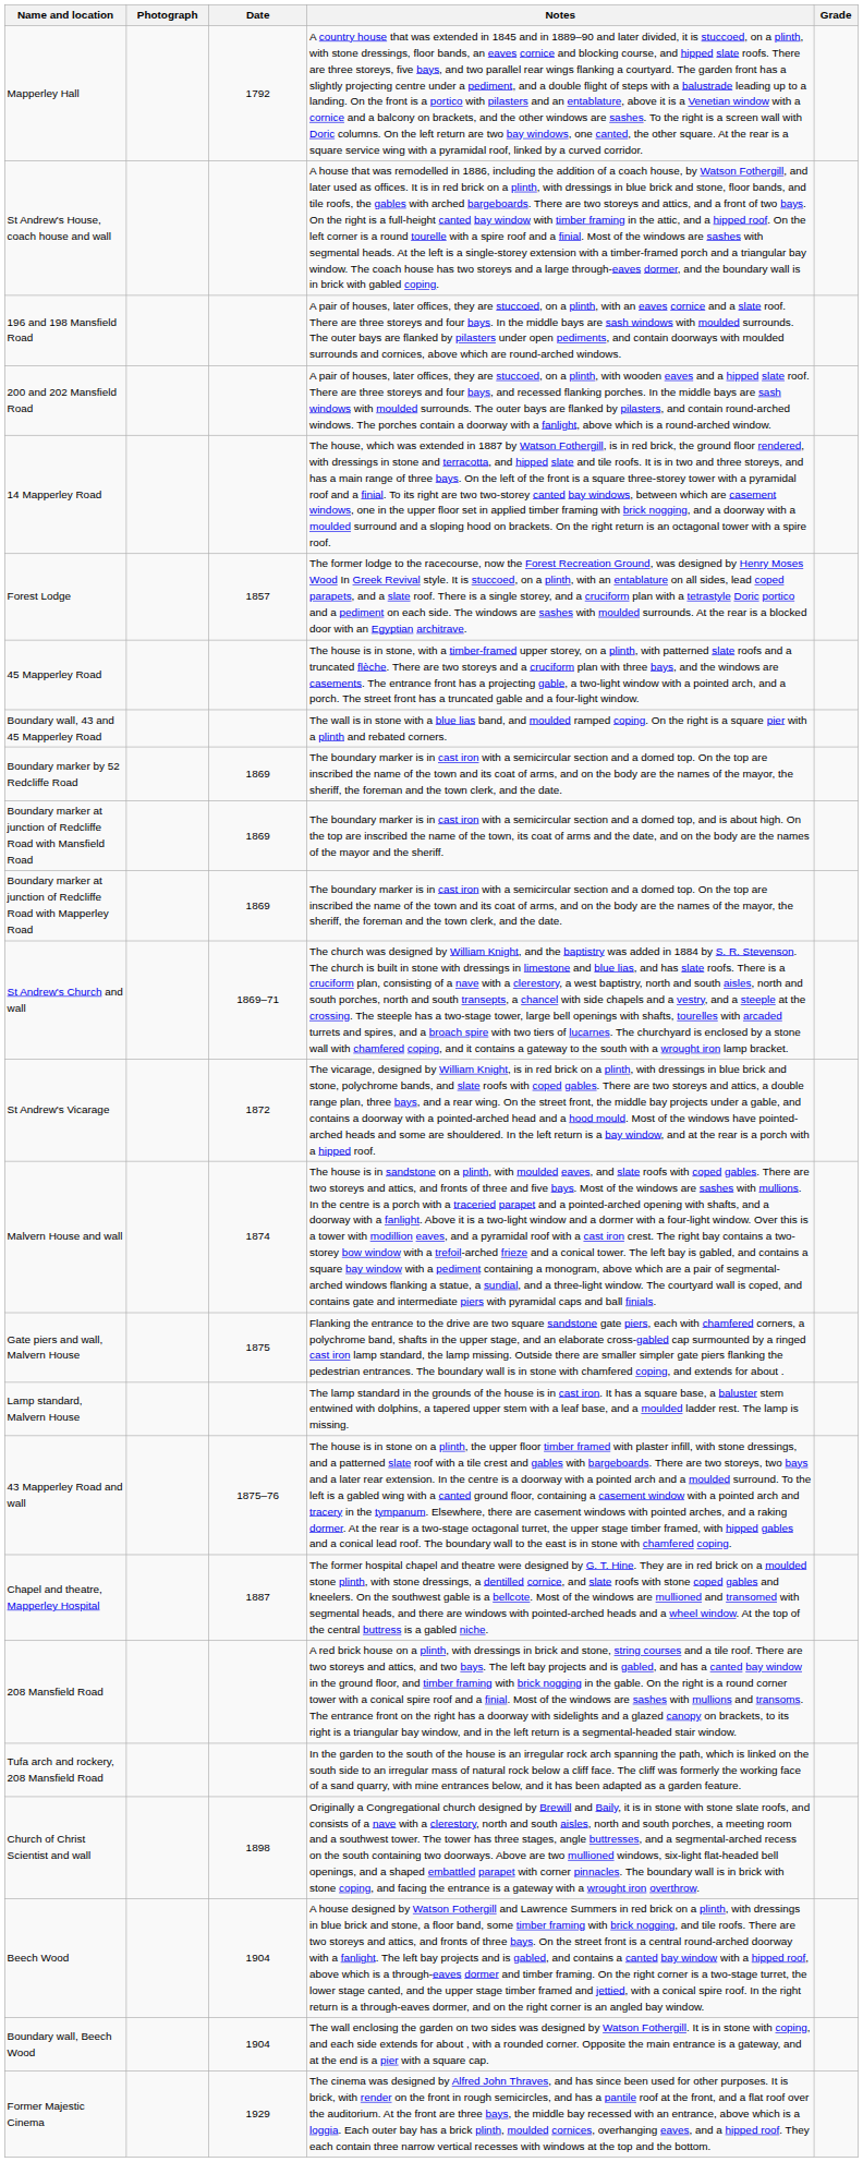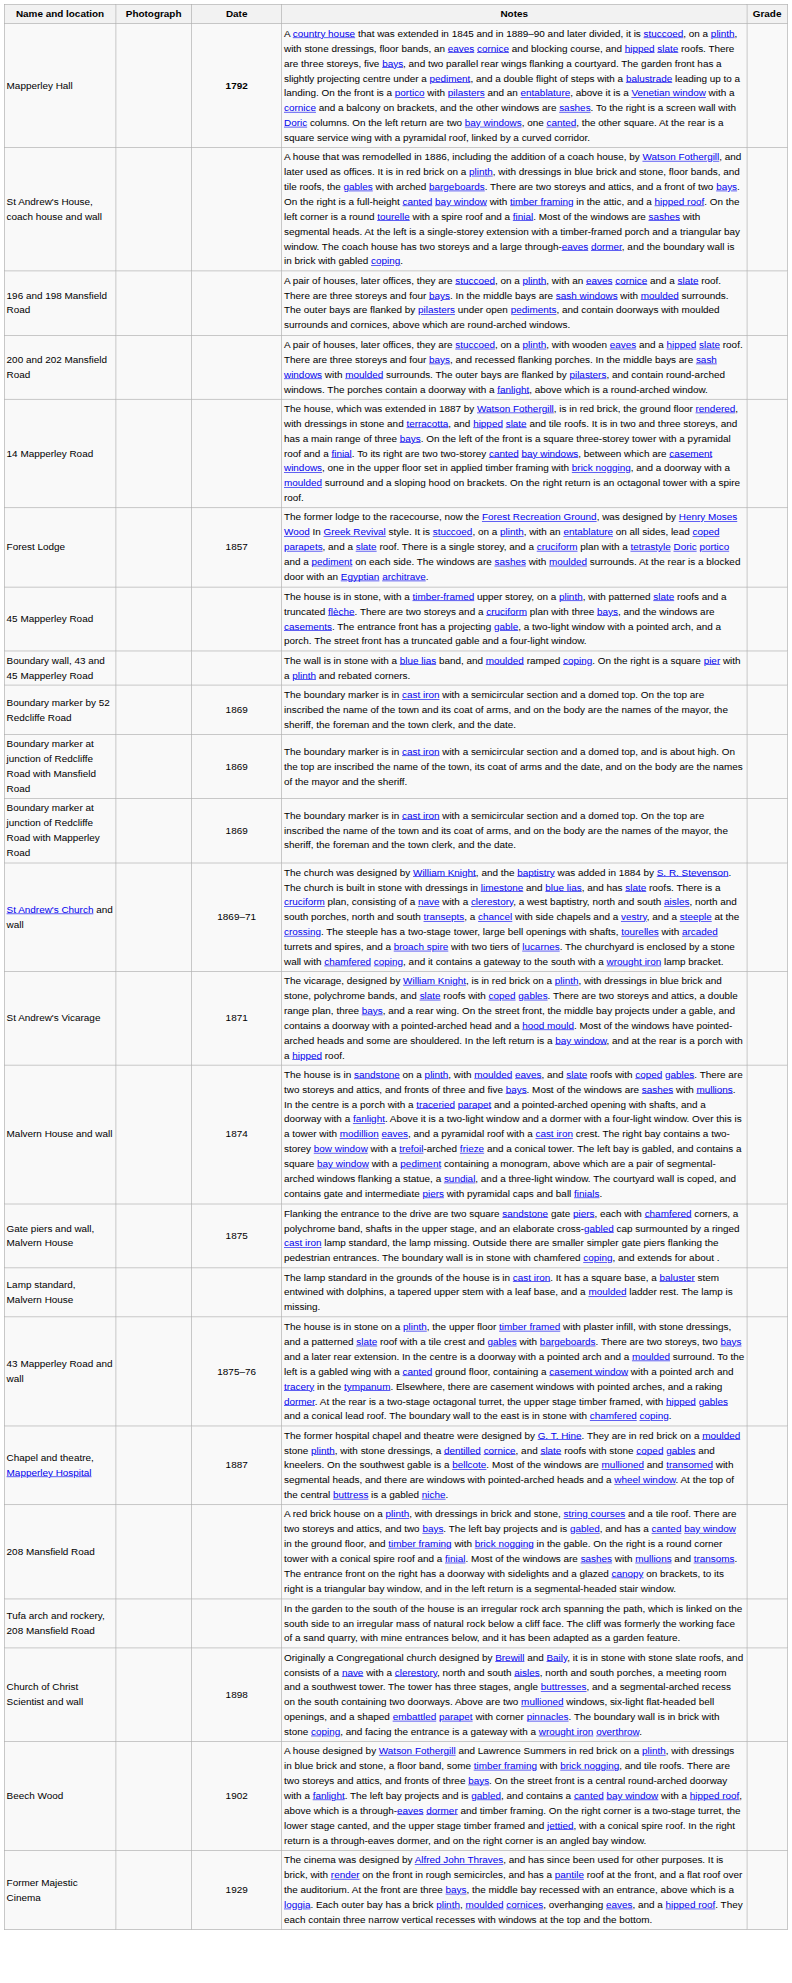 <table class="wikitable sortable plainrowheaders" style="width:100%; border:0px; text-align:left; line-height:150%">
 <tr>
 <th scope="col"  style="width:150px">Name and location</th>
 <th scope="col"  style="width:100px" class="unsortable">Photograph</th>
 <th scope="col"  style="width:120px">Date</th>
 <th scope="col"  style="width:650px" class="unsortable">Notes</th>
 <th scope="col"  style="width:50px">Grade</th>
 </tr>
 <tr>
 <td>Mapperley Hall<br><small></small></td>
 <td></td>
-<td align="center">1792</td>
+<td align="center"><strong>1792</strong></td>
 <td>A <a href='#'>country house</a> that was extended in 1845 and in 1889–90 and later divided, it is <a href='#'>stuccoed</a>, on a <a href='#'>plinth</a>, with stone dressings, floor bands, an <a href='#'>eaves</a> <a href='#'>cornice</a> and blocking course, and <a href='#'>hipped</a> <a href='#'>slate</a> roofs.  There are three storeys, five <a href='#'>bays</a>, and two parallel rear wings flanking a courtyard.  The garden front has a slightly projecting centre under a <a href='#'>pediment</a>, and a double flight of steps with a <a href='#'>balustrade</a> leading up to a landing.  On the front is a <a href='#'>portico</a> with <a href='#'>pilasters</a> and an <a href='#'>entablature</a>, above it is a <a href='#'>Venetian window</a> with a <a href='#'>cornice</a> and a balcony on brackets, and the other windows are <a href='#'>sashes</a>.  To the right is a screen wall with <a href='#'>Doric</a> columns.  On the left return are two <a href='#'>bay windows</a>, one <a href='#'>canted</a>, the other square.  At the rear is a square service wing with a pyramidal roof, linked by a curved corridor.</td>
 <td align="center" ></td>
 </tr>
 <tr>
 <td>St Andrew's House, coach house and wall<br><small></small></td>
 <td></td>
 <td align="center"></td>
 <td>A house that was remodelled in 1886, including the addition of a coach house, by <a href='#'>Watson Fothergill</a>, and later used as offices.  It is in red brick on a <a href='#'>plinth</a>, with dressings in blue brick and stone, floor bands, and tile roofs, the <a href='#'>gables</a> with arched <a href='#'>bargeboards</a>.  There are two storeys and attics, and a front of two <a href='#'>bays</a>.  On the right is a full-height <a href='#'>canted</a> <a href='#'>bay window</a> with <a href='#'>timber framing</a> in the attic, and a <a href='#'>hipped roof</a>.  On the left corner is a round <a href='#'>tourelle</a> with a spire roof and a <a href='#'>finial</a>.  Most of the windows are <a href='#'>sashes</a> with segmental heads.  At the left is a single-storey extension with a timber-framed porch and a triangular bay window.  The coach house has two storeys and a large through-<a href='#'>eaves</a> <a href='#'>dormer</a>, and the boundary wall is in brick with gabled <a href='#'>coping</a>.</td>
 <td align="center" ></td>
 </tr>
 <tr>
 <td>196 and 198 Mansfield Road<br><small></small></td>
 <td></td>
 <td align="center"></td>
 <td>A pair of houses, later offices, they are <a href='#'>stuccoed</a>, on a <a href='#'>plinth</a>, with an <a href='#'>eaves</a> <a href='#'>cornice</a> and a <a href='#'>slate</a> roof.  There are three storeys and four <a href='#'>bays</a>.  In the middle bays are <a href='#'>sash windows</a> with <a href='#'>moulded</a> surrounds.  The outer bays are flanked by <a href='#'>pilasters</a> under open <a href='#'>pediments</a>, and contain doorways with moulded surrounds and cornices, above which are round-arched windows.</td>
 <td align="center" ></td>
 </tr>
 <tr>
 <td>200 and 202 Mansfield Road<br><small></small></td>
 <td></td>
 <td align="center"></td>
 <td>A pair of houses, later offices, they are <a href='#'>stuccoed</a>, on a <a href='#'>plinth</a>, with wooden <a href='#'>eaves</a> and a <a href='#'>hipped</a> <a href='#'>slate</a> roof.  There are three storeys and four <a href='#'>bays</a>, and recessed flanking porches.  In the middle bays are <a href='#'>sash windows</a> with <a href='#'>moulded</a> surrounds.  The outer bays are flanked by <a href='#'>pilasters</a>, and contain round-arched windows.  The porches contain a doorway with a <a href='#'>fanlight</a>, above which is a round-arched window.</td>
 <td align="center" ></td>
 </tr>
 <tr>
 <td>14 Mapperley Road<br><small></small></td>
 <td></td>
 <td align="center"></td>
 <td>The house, which was extended in 1887 by <a href='#'>Watson Fothergill</a>, is in red brick, the ground floor <a href='#'>rendered</a>, with dressings in stone and <a href='#'>terracotta</a>, and <a href='#'>hipped</a> <a href='#'>slate</a> and tile roofs.  It is in two and three storeys, and has a main range of three <a href='#'>bays</a>.  On the left of the front is a square three-storey tower with a pyramidal roof and a <a href='#'>finial</a>.  To its right are two two-storey <a href='#'>canted</a> <a href='#'>bay windows</a>, between which are <a href='#'>casement windows</a>, one in the upper floor set in applied timber framing with <a href='#'>brick nogging</a>, and a doorway with a <a href='#'>moulded</a> surround and a sloping hood on brackets.  On the right return is an octagonal tower with a spire roof.</td>
 <td align="center" ></td>
 </tr>
 <tr>
 <td>Forest Lodge<br><small></small></td>
 <td></td>
 <td align="center">1857</td>
 <td>The former lodge to the racecourse, now the <a href='#'>Forest Recreation Ground</a>, was designed by <a href='#'>Henry Moses Wood</a> In <a href='#'>Greek Revival</a> style.  It is <a href='#'>stuccoed</a>, on a <a href='#'>plinth</a>, with an <a href='#'>entablature</a> on all sides, lead <a href='#'>coped</a> <a href='#'>parapets</a>, and a <a href='#'>slate</a> roof.  There is a single storey, and a <a href='#'>cruciform</a> plan with a <a href='#'>tetrastyle</a> <a href='#'>Doric</a> <a href='#'>portico</a> and a <a href='#'>pediment</a> on each side.  The windows are <a href='#'>sashes</a> with <a href='#'>moulded</a> surrounds.  At the rear is a blocked door with an <a href='#'>Egyptian</a> <a href='#'>architrave</a>.</td>
 <td align="center" ></td>
 </tr>
 <tr>
 <td>45 Mapperley Road<br><small></small></td>
 <td></td>
 <td align="center"></td>
 <td>The house is in stone, with a <a href='#'>timber-framed</a> upper storey, on a <a href='#'>plinth</a>, with patterned <a href='#'>slate</a> roofs and a truncated <a href='#'>flèche</a>.  There are two storeys and a <a href='#'>cruciform</a> plan with three <a href='#'>bays</a>, and the windows are <a href='#'>casements</a>.  The entrance front has a projecting <a href='#'>gable</a>, a two-light window with a pointed arch, and a porch.  The street front has a truncated gable and a four-light window.</td>
 <td align="center" ></td>
 </tr>
 <tr>
 <td>Boundary wall, 43 and 45 Mapperley Road<br><small></small></td>
 <td></td>
 <td align="center"></td>
 <td>The wall is in stone with a <a href='#'>blue lias</a> band, and <a href='#'>moulded</a> ramped <a href='#'>coping</a>.  On the right is a square <a href='#'>pier</a> with a <a href='#'>plinth</a> and rebated corners.</td>
 <td align="center" ></td>
 </tr>
 <tr>
 <td>Boundary marker by 52 Redcliffe Road<br><small></small></td>
 <td></td>
 <td align="center">1869</td>
 <td>The boundary marker is in <a href='#'>cast iron</a> with a semicircular section and a domed top.  On the top are inscribed the name of the town and its coat of arms, and on the body are the names of the mayor, the sheriff, the foreman and the town clerk, and the date.</td>
 <td align="center" ></td>
 </tr>
 <tr>
 <td>Boundary marker at junction of Redcliffe Road with Mansfield Road<br><small></small></td>
 <td></td>
 <td align="center">1869</td>
 <td>The boundary marker is in <a href='#'>cast iron</a> with a semicircular section and a domed top, and is about  high.  On the top are inscribed the name of the town, its coat of arms and the date, and on the body are the names of the mayor and the sheriff.</td>
 <td align="center" ></td>
 </tr>
 <tr>
 <td>Boundary marker at junction of Redcliffe Road with Mapperley Road<br><small></small></td>
 <td></td>
 <td align="center">1869</td>
 <td>The boundary marker is in <a href='#'>cast iron</a> with a semicircular section and a domed top.  On the top are inscribed the name of the town and its coat of arms, and on the body are the names of the mayor, the sheriff, the foreman and the town clerk, and the date.</td>
 <td align="center" ></td>
 </tr>
 <tr>
 <td><a href='#'>St Andrew's Church</a> and wall<br><small></small></td>
 <td></td>
 <td align="center">1869–71</td>
 <td>The church was designed by <a href='#'>William Knight</a>, and the <a href='#'>baptistry</a> was added in 1884 by <a href='#'>S. R. Stevenson</a>.  The church is built in stone with dressings in <a href='#'>limestone</a> and <a href='#'>blue lias</a>, and has <a href='#'>slate</a> roofs.  There is a <a href='#'>cruciform</a> plan, consisting of a <a href='#'>nave</a> with a <a href='#'>clerestory</a>, a west baptistry, north and south <a href='#'>aisles</a>, north and south porches, north and south <a href='#'>transepts</a>, a <a href='#'>chancel</a> with side chapels and a <a href='#'>vestry</a>, and a <a href='#'>steeple</a> at the <a href='#'>crossing</a>.  The steeple has a two-stage tower, large bell openings with shafts, <a href='#'>tourelles</a> with <a href='#'>arcaded</a> turrets and spires, and a <a href='#'>broach spire</a> with two tiers of <a href='#'>lucarnes</a>.  The churchyard is enclosed by a stone wall with <a href='#'>chamfered</a> <a href='#'>coping</a>, and it contains a gateway to the south with a <a href='#'>wrought iron</a> lamp bracket.</td>
 <td align="center" ></td>
 </tr>
 <tr>
 <td>St Andrew's Vicarage<br><small></small></td>
 <td></td>
-<td align="center">1872</td>
+<td align="center">1871</td>
 <td>The vicarage, designed by <a href='#'>William Knight</a>, is in red brick on a <a href='#'>plinth</a>, with dressings in blue brick and stone, polychrome bands, and <a href='#'>slate</a> roofs with <a href='#'>coped</a> <a href='#'>gables</a>.  There are two storeys and attics, a double range plan, three <a href='#'>bays</a>, and a rear wing.  On the street front, the middle bay projects under a gable, and contains a doorway with a pointed-arched head and a <a href='#'>hood mould</a>. Most of the windows have pointed-arched heads and some are shouldered.  In the left return is a <a href='#'>bay window</a>, and at the rear is a porch with a <a href='#'>hipped</a> roof.</td>
 <td align="center" ></td>
 </tr>
 <tr>
 <td>Malvern House and wall<br><small></small></td>
 <td></td>
 <td align="center">1874</td>
 <td>The house is in <a href='#'>sandstone</a> on a <a href='#'>plinth</a>, with <a href='#'>moulded</a> <a href='#'>eaves</a>, and <a href='#'>slate</a> roofs with <a href='#'>coped</a> <a href='#'>gables</a>.  There are two storeys and attics, and fronts of three and five <a href='#'>bays</a>.  Most of the windows are <a href='#'>sashes</a> with <a href='#'>mullions</a>.  In the centre is a porch with a <a href='#'>traceried</a> <a href='#'>parapet</a> and a pointed-arched opening with shafts, and a doorway with a <a href='#'>fanlight</a>.  Above it is a two-light window and a dormer with a four-light window.  Over this is a tower with <a href='#'>modillion</a> <a href='#'>eaves</a>, and a pyramidal roof with a <a href='#'>cast iron</a> crest.  The right bay contains a two-storey <a href='#'>bow window</a> with a <a href='#'>trefoil</a>-arched <a href='#'>frieze</a> and a conical tower.  The left bay is gabled, and contains a square <a href='#'>bay window</a> with a <a href='#'>pediment</a> containing a monogram, above which are a pair of segmental-arched windows flanking a statue, a <a href='#'>sundial</a>, and a three-light window.  The courtyard wall is coped, and contains gate and intermediate <a href='#'>piers</a> with pyramidal caps and ball <a href='#'>finials</a>.</td>
 <td align="center" ></td>
 </tr>
 <tr>
 <td>Gate piers and wall, Malvern House<br><small></small></td>
 <td></td>
 <td align="center">1875</td>
 <td>Flanking the entrance to the drive are two square <a href='#'>sandstone</a> gate <a href='#'>piers</a>, each with <a href='#'>chamfered</a> corners, a polychrome band, shafts in the upper stage, and an elaborate cross-<a href='#'>gabled</a> cap surmounted by a ringed <a href='#'>cast iron</a> lamp standard, the lamp missing.  Outside there are smaller simpler gate piers flanking the pedestrian entrances.  The boundary wall is in stone with chamfered <a href='#'>coping</a>, and extends for about .</td>
 <td align="center" ></td>
 </tr>
 <tr>
 <td>Lamp standard, Malvern House<br><small></small></td>
 <td></td>
 <td align="center"></td>
 <td>The lamp standard in the grounds of the house is in <a href='#'>cast iron</a>.  It has a square base, a <a href='#'>baluster</a> stem entwined with dolphins, a tapered upper stem with a leaf base, and a <a href='#'>moulded</a> ladder rest.  The lamp is missing.</td>
 <td align="center" ></td>
 </tr>
 <tr>
 <td>43 Mapperley Road and wall<br><small></small></td>
 <td></td>
 <td align="center">1875–76</td>
 <td>The house is in stone on a <a href='#'>plinth</a>, the upper floor <a href='#'>timber framed</a> with plaster infill, with stone dressings, and a patterned <a href='#'>slate</a> roof with a tile crest and <a href='#'>gables</a> with <a href='#'>bargeboards</a>.  There are two storeys, two <a href='#'>bays</a> and a later rear extension.  In the centre is a doorway with a pointed arch and a <a href='#'>moulded</a> surround.  To the left is a gabled wing with a <a href='#'>canted</a> ground floor, containing a <a href='#'>casement window</a> with a pointed arch and <a href='#'>tracery</a> in the <a href='#'>tympanum</a>.  Elsewhere, there are casement windows with pointed arches, and a raking <a href='#'>dormer</a>.  At the rear is a two-stage octagonal turret, the upper stage timber framed, with <a href='#'>hipped</a> <a href='#'>gables</a> and a conical lead roof.  The boundary wall to the east is in stone with <a href='#'>chamfered</a> <a href='#'>coping</a>.</td>
 <td align="center" ></td>
 </tr>
 <tr>
 <td>Chapel and theatre,<br><a href='#'>Mapperley Hospital</a><br><small></small></td>
 <td></td>
 <td align="center">1887</td>
 <td>The former hospital chapel and theatre were designed by <a href='#'>G. T. Hine</a>.  They are in red brick on a <a href='#'>moulded</a> stone <a href='#'>plinth</a>, with stone dressings, a <a href='#'>dentilled</a> <a href='#'>cornice</a>, and <a href='#'>slate</a> roofs with stone <a href='#'>coped</a> <a href='#'>gables</a> and kneelers.  On the southwest gable is a <a href='#'>bellcote</a>.  Most of the windows are <a href='#'>mullioned</a> and <a href='#'>transomed</a> with segmental heads, and there are windows with pointed-arched heads and a <a href='#'>wheel window</a>.  At the top of the central <a href='#'>buttress</a> is a gabled <a href='#'>niche</a>.</td>
 <td align="center" ></td>
 </tr>
 <tr>
 <td>208 Mansfield Road<br><small></small></td>
 <td></td>
 <td align="center"></td>
 <td>A red brick house on a <a href='#'>plinth</a>, with dressings in brick and stone, <a href='#'>string courses</a> and a tile roof.  There are two storeys and attics, and two <a href='#'>bays</a>.  The left bay projects and is <a href='#'>gabled</a>, and has a <a href='#'>canted</a> <a href='#'>bay window</a> in the ground floor, and <a href='#'>timber framing</a> with <a href='#'>brick nogging</a> in the gable.  On the right is a round corner tower with a conical spire roof and a <a href='#'>finial</a>.  Most of the windows are <a href='#'>sashes</a> with <a href='#'>mullions</a> and <a href='#'>transoms</a>.  The entrance front on the right has a doorway with sidelights and a glazed <a href='#'>canopy</a> on brackets, to its right is a triangular bay window, and in the left return is a segmental-headed stair window.</td>
 <td align="center" ></td>
 </tr>
 <tr>
 <td>Tufa arch and rockery,<br>208 Mansfield Road<br><small></small></td>
 <td></td>
 <td align="center"></td>
 <td>In the garden to the south of the house is an irregular rock arch spanning the path, which is linked on the south side to an irregular mass of natural rock below a cliff face. The cliff was formerly the working face of a sand quarry, with mine entrances below, and it has been adapted as a garden feature.</td>
 <td align="center" ></td>
 </tr>
 <tr>
 <td>Church of Christ Scientist and wall<br><small></small></td>
 <td></td>
 <td align="center">1898</td>
 <td>Originally a Congregational church designed by <a href='#'>Brewill</a> and <a href='#'>Baily</a>, it is in stone with stone slate roofs, and consists of a <a href='#'>nave</a> with a <a href='#'>clerestory</a>, north and south <a href='#'>aisles</a>, north and south porches, a meeting room and a southwest tower.  The tower has three stages, angle <a href='#'>buttresses</a>, and a segmental-arched recess on the south containing two doorways.  Above are two <a href='#'>mullioned</a> windows, six-light flat-headed bell openings, and a shaped <a href='#'>embattled</a> <a href='#'>parapet</a> with corner <a href='#'>pinnacles</a>.  The boundary wall is in brick with stone <a href='#'>coping</a>, and facing  the entrance is a gateway with a <a href='#'>wrought iron</a> <a href='#'>overthrow</a>.</td>
 <td align="center" ></td>
 </tr>
 <tr>
 <td>Beech Wood<br><small></small></td>
 <td></td>
-<td align="center">1904</td>
+<td align="center">1902</td>
 <td>A house designed by <a href='#'>Watson Fothergill</a> and Lawrence Summers in red brick on a <a href='#'>plinth</a>, with dressings in blue brick and stone, a floor band, some <a href='#'>timber framing</a> with <a href='#'>brick nogging</a>, and tile roofs.  There are two storeys and attics, and fronts of three <a href='#'>bays</a>.  On the street front is a central round-arched doorway with a <a href='#'>fanlight</a>.  The left bay projects and is <a href='#'>gabled</a>, and contains a <a href='#'>canted</a> <a href='#'>bay window</a> with a <a href='#'>hipped roof</a>, above which is a through-<a href='#'>eaves</a> <a href='#'>dormer</a> and timber framing.  On the right corner is a two-stage turret, the lower stage canted, and the upper stage timber framed and <a href='#'>jettied</a>, with a conical spire roof.  In the right return is a through-eaves dormer, and on the right corner is an angled bay window.</td>
-<td align="center" ></td>
-</tr>
-<tr>
-<td>Boundary wall, Beech Wood<br><small></small></td>
-<td></td>
-<td align="center">1904</td>
-<td>The wall enclosing the garden on two sides was designed by <a href='#'>Watson Fothergill</a>.  It is in stone with <a href='#'>coping</a>, and each side extends for about , with a rounded corner.  Opposite the main entrance is a gateway, and at the end is a <a href='#'>pier</a> with a square cap.</td>
 <td align="center" ></td>
 </tr>
 <tr>
 <td>Former Majestic Cinema<br><small></small></td>
 <td></td>
 <td align="center">1929</td>
 <td>The cinema was designed by <a href='#'>Alfred John Thraves</a>, and has since been used for other purposes.  It is brick, with <a href='#'>render</a> on the front in rough semicircles, and has a <a href='#'>pantile</a> roof at the front, and a flat roof over the auditorium.  At the front are three <a href='#'>bays</a>, the middle bay recessed with an entrance, above which is a <a href='#'>loggia</a>.  Each outer bay has a brick <a href='#'>plinth</a>, <a href='#'>moulded</a> <a href='#'>cornices</a>, overhanging <a href='#'>eaves</a>, and a <a href='#'>hipped roof</a>.  They each contain three narrow vertical recesses with windows at the top and the bottom.</td>
 <td align="center" ></td>
 </tr>
 <tr>
 </tr>
 </table>
